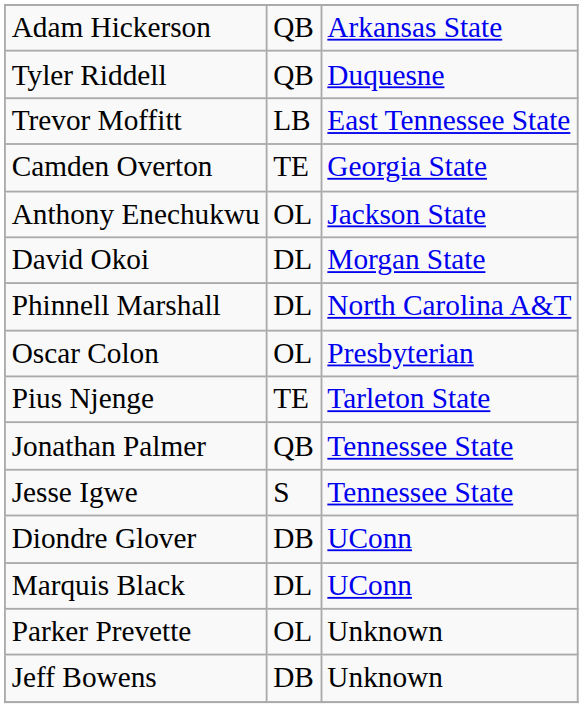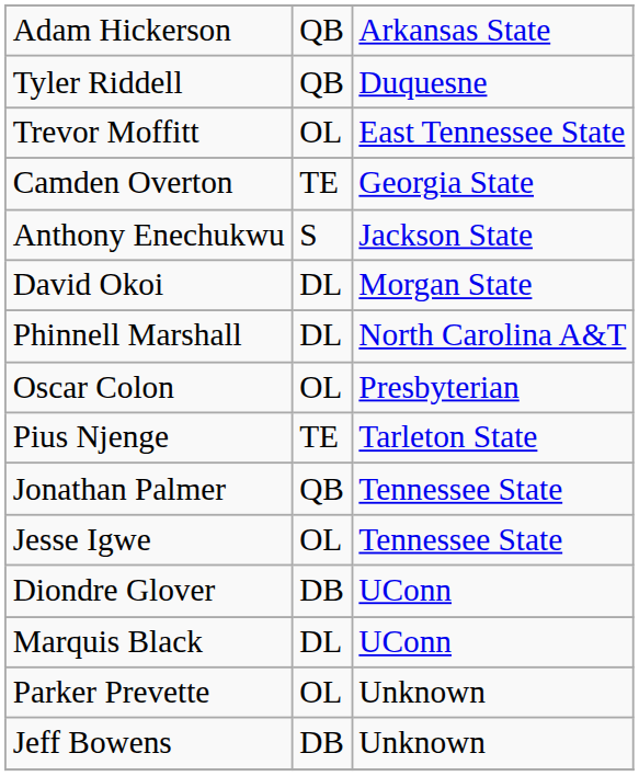 <table class="wikitable sortable">
 <tr>
 </tr>
 <tr>
 <td>Adam Hickerson</td>
 <td>QB</td>
 <td><a href='#'>Arkansas State</a></td>
 </tr>
 <tr>
 <td>Tyler Riddell</td>
 <td>QB</td>
 <td><a href='#'>Duquesne</a></td>
 </tr>
 <tr>
 <td>Trevor Moffitt</td>
-<td>LB</td>
+<td>OL</td>
 <td><a href='#'>East Tennessee State</a></td>
 </tr>
 <tr>
 <td>Camden Overton</td>
 <td>TE</td>
 <td><a href='#'>Georgia State</a></td>
 </tr>
 <tr>
 <td>Anthony Enechukwu</td>
-<td>OL</td>
+<td>S</td>
 <td><a href='#'>Jackson State</a></td>
 </tr>
 <tr>
 <td>David Okoi</td>
 <td>DL</td>
 <td><a href='#'>Morgan State</a></td>
 </tr>
 <tr>
 <td>Phinnell Marshall</td>
 <td>DL</td>
 <td><a href='#'>North Carolina A&T</a></td>
 </tr>
 <tr>
 <td>Oscar Colon</td>
 <td>OL</td>
 <td><a href='#'>Presbyterian</a></td>
 </tr>
 <tr>
 <td>Pius Njenge</td>
 <td>TE</td>
 <td><a href='#'>Tarleton State</a></td>
 </tr>
 <tr>
 <td>Jonathan Palmer</td>
 <td>QB</td>
 <td><a href='#'>Tennessee State</a></td>
 </tr>
 <tr>
 <td>Jesse Igwe</td>
-<td>S</td>
+<td>OL</td>
 <td><a href='#'>Tennessee State</a></td>
 </tr>
 <tr>
 <td>Diondre Glover</td>
 <td>DB</td>
 <td><a href='#'>UConn</a></td>
 </tr>
 <tr>
 <td>Marquis Black</td>
 <td>DL</td>
 <td><a href='#'>UConn</a></td>
 </tr>
 <tr>
 <td>Parker Prevette</td>
 <td>OL</td>
 <td>Unknown</td>
 </tr>
 <tr>
 <td>Jeff Bowens</td>
 <td>DB</td>
 <td>Unknown</td>
 </tr>
 <tr>
 </tr>
 </table>
